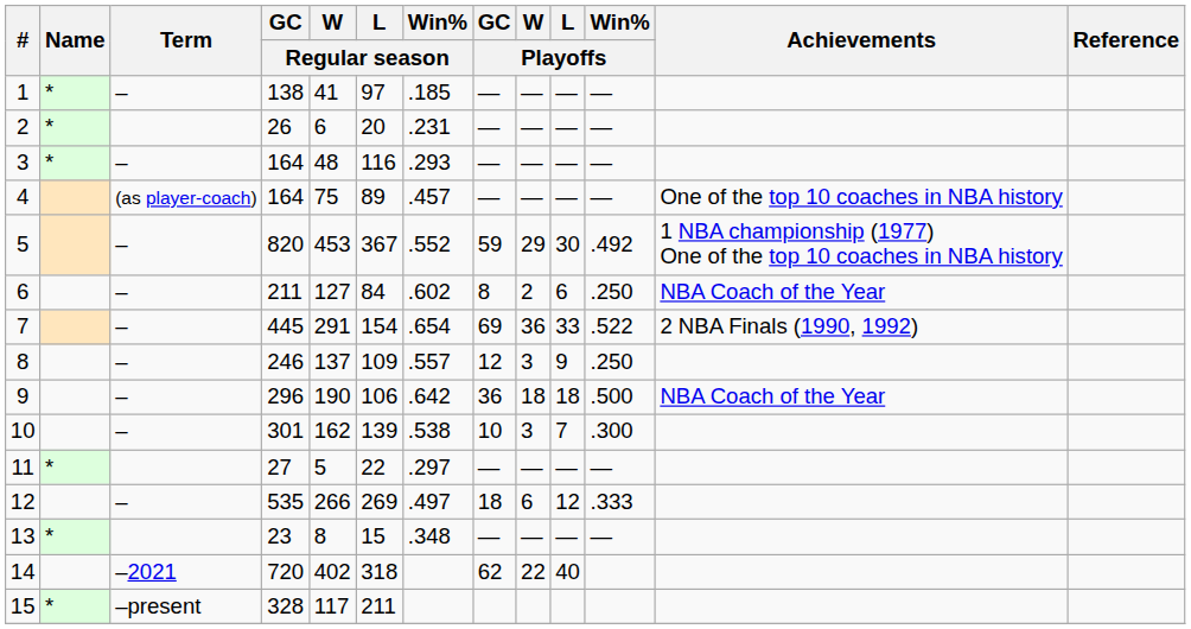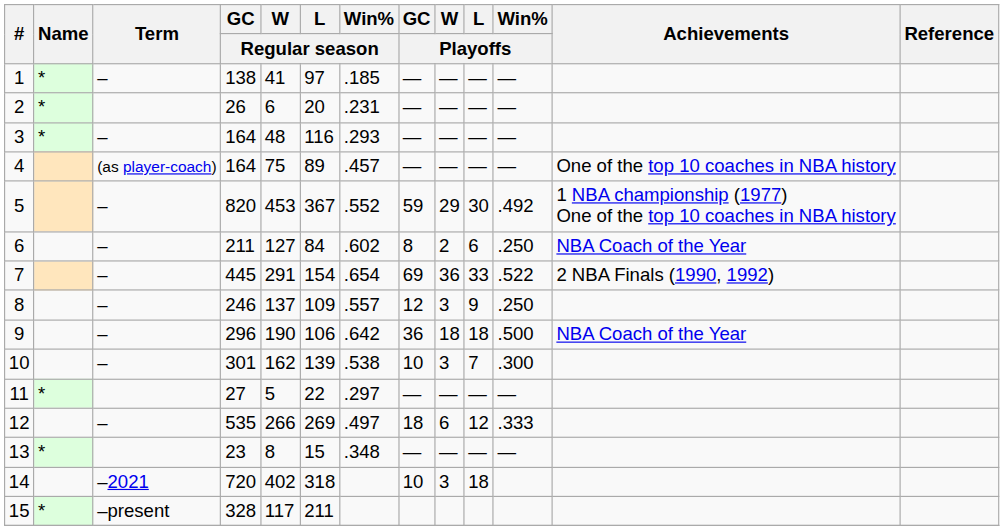 <table class="wikitable sortable">
 <tr>
 <th rowspan="2">#</th>
 <th rowspan="2">Name</th>
 <th rowspan="2">Term</th>
 <th>GC</th>
 <th>W</th>
 <th>L</th>
 <th>Win%</th>
 <th>GC</th>
 <th>W</th>
 <th>L</th>
 <th>Win%</th>
 <th rowspan="2" class=unsortable>Achievements</th>
 <th rowspan="2" class=unsortable>Reference</th>
 </tr>
 <tr class="unsortable">
 <th colspan="4">Regular season</th>
 <th colspan="4">Playoffs</th>
 </tr>
 <tr>
 <td align=center>1</td>
 <td style="background-color:#ddffdd">*</td>
 <td>–</td>
 <td>138</td>
 <td>41</td>
 <td>97</td>
 <td>.185</td>
 <td>—</td>
 <td>—</td>
 <td>—</td>
 <td>—</td>
 <td></td>
 <td align=center></td>
 </tr>
 <tr>
 <td align=center>2</td>
 <td style="background-color:#ddffdd">*</td>
 <td></td>
 <td>26</td>
 <td>6</td>
 <td>20</td>
 <td>.231</td>
 <td>—</td>
 <td>—</td>
 <td>—</td>
 <td>—</td>
 <td></td>
 <td align=center></td>
 </tr>
 <tr>
 <td align=center>3</td>
 <td style="background-color:#ddffdd">*</td>
 <td>–</td>
 <td>164</td>
 <td>48</td>
 <td>116</td>
 <td>.293</td>
 <td>—</td>
 <td>—</td>
 <td>—</td>
 <td>—</td>
 <td></td>
 <td align=center></td>
 </tr>
 <tr>
 <td align=center>4</td>
 <td style="background-color:#FFE6BD"></td>
 <td> <small>(as <a href='#'>player-coach</a>)</small><br></td>
 <td>164</td>
 <td>75</td>
 <td>89</td>
 <td>.457</td>
 <td>—</td>
 <td>—</td>
 <td>—</td>
 <td>—</td>
 <td>One of the <a href='#'>top 10 coaches in NBA history</a></td>
 <td align=center></td>
 </tr>
 <tr>
 <td align=center>5</td>
 <td style="background-color:#FFE6BD"></td>
 <td>–</td>
 <td>820</td>
 <td>453</td>
 <td>367</td>
 <td>.552</td>
 <td>59</td>
 <td>29</td>
 <td>30</td>
 <td>.492</td>
 <td>1 <a href='#'>NBA championship</a> (<a href='#'>1977</a>)<br>One of the <a href='#'>top 10 coaches in NBA history</a></td>
 <td align=center></td>
 </tr>
 <tr>
 <td align=center>6</td>
 <td></td>
 <td>–</td>
 <td>211</td>
 <td>127</td>
 <td>84</td>
 <td>.602</td>
 <td>8</td>
 <td>2</td>
 <td>6</td>
 <td>.250</td>
 <td> <a href='#'>NBA Coach of the Year</a></td>
 <td align=center></td>
 </tr>
 <tr>
 <td align=center>7</td>
 <td style="background-color:#FFE6BD"></td>
 <td>–</td>
 <td>445</td>
 <td>291</td>
 <td>154</td>
 <td>.654</td>
 <td>69</td>
 <td>36</td>
 <td>33</td>
 <td>.522</td>
 <td>2 NBA Finals (<a href='#'>1990</a>, <a href='#'>1992</a>)</td>
 <td align=center></td>
 </tr>
 <tr>
 <td align=center>8</td>
 <td></td>
 <td>–</td>
 <td>246</td>
 <td>137</td>
 <td>109</td>
 <td>.557</td>
 <td>12</td>
 <td>3</td>
 <td>9</td>
 <td>.250</td>
 <td></td>
 <td align=center></td>
 </tr>
 <tr>
 <td align=center>9</td>
 <td></td>
 <td>–</td>
 <td>296</td>
 <td>190</td>
 <td>106</td>
 <td>.642</td>
 <td>36</td>
 <td>18</td>
 <td>18</td>
 <td>.500</td>
 <td> <a href='#'>NBA Coach of the Year</a></td>
 <td align=center></td>
 </tr>
 <tr>
 <td align=center>10</td>
 <td></td>
 <td>–</td>
 <td>301</td>
 <td>162</td>
 <td>139</td>
 <td>.538</td>
 <td>10</td>
 <td>3</td>
 <td>7</td>
 <td>.300</td>
 <td></td>
 <td align=center></td>
 </tr>
 <tr>
 <td align=center>11</td>
 <td style="background-color:#ddffdd">*</td>
 <td></td>
 <td>27</td>
 <td>5</td>
 <td>22</td>
 <td>.297</td>
 <td>—</td>
 <td>—</td>
 <td>—</td>
 <td>—</td>
 <td></td>
 <td align=center></td>
 </tr>
 <tr>
 <td align=center>12</td>
 <td></td>
 <td>–</td>
 <td>535</td>
 <td>266</td>
 <td>269</td>
 <td>.497</td>
 <td>18</td>
 <td>6</td>
 <td>12</td>
 <td>.333</td>
 <td></td>
 <td align=center></td>
 </tr>
 <tr>
 <td align=center>13</td>
 <td style="background-color:#ddffdd">*</td>
 <td></td>
 <td>23</td>
 <td>8</td>
 <td>15</td>
 <td>.348</td>
 <td>—</td>
 <td>—</td>
 <td>—</td>
 <td>—</td>
 <td></td>
 <td align=center></td>
 </tr>
 <tr>
 <td align=center>14</td>
 <td></td>
 <td>–<a href='#'>2021</a></td>
 <td>720</td>
 <td>402</td>
 <td>318</td>
 <td></td>
-<td>62</td>
-<td>22</td>
-<td>40</td>
+<td>10</td>
+<td>3</td>
+<td>18</td>
 <td></td>
 <td></td>
 <td align=center></td>
 </tr>
 <tr>
 <td align=center>15</td>
 <td style="background-color:#ddffdd">*</td>
 <td>–present</td>
 <td>328</td>
 <td>117</td>
 <td>211</td>
 <td></td>
 <td></td>
 <td></td>
 <td></td>
 <td></td>
 <td></td>
 <td align=center></td>
 </tr>
 <tr>
 </tr>
 </table>
